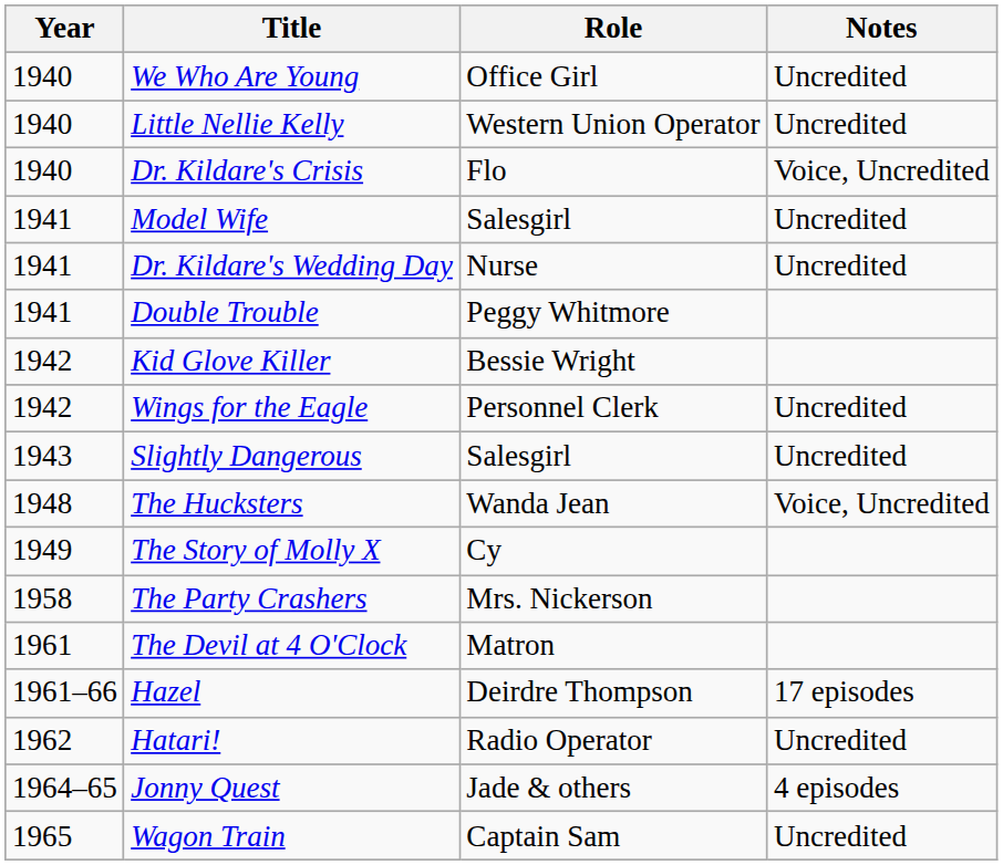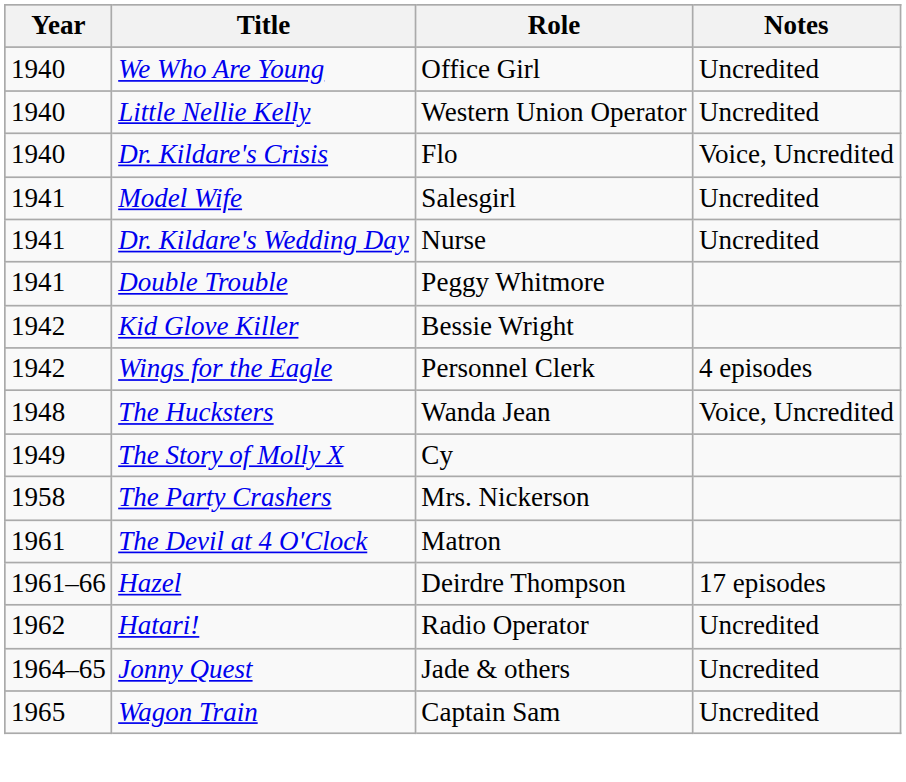 <table class="wikitable">
 <tr>
 <th>Year</th>
 <th>Title</th>
 <th>Role</th>
 <th>Notes</th>
 </tr>
 <tr>
 <td>1940</td>
 <td><em><a href='#'>We Who Are Young</a></em></td>
 <td>Office Girl</td>
 <td>Uncredited</td>
 </tr>
 <tr>
 <td>1940</td>
 <td><em><a href='#'>Little Nellie Kelly</a></em></td>
 <td>Western Union Operator</td>
 <td>Uncredited</td>
 </tr>
 <tr>
 <td>1940</td>
 <td><em><a href='#'>Dr. Kildare's Crisis</a></em></td>
 <td>Flo</td>
 <td>Voice, Uncredited</td>
 </tr>
 <tr>
 <td>1941</td>
 <td><em><a href='#'>Model Wife</a></em></td>
 <td>Salesgirl</td>
 <td>Uncredited</td>
 </tr>
 <tr>
 <td>1941</td>
 <td><em><a href='#'>Dr. Kildare's Wedding Day</a></em></td>
 <td>Nurse</td>
 <td>Uncredited</td>
 </tr>
 <tr>
 <td>1941</td>
 <td><em><a href='#'>Double Trouble</a></em></td>
 <td>Peggy Whitmore</td>
 <td></td>
 </tr>
 <tr>
 <td>1942</td>
 <td><em><a href='#'>Kid Glove Killer</a></em></td>
 <td>Bessie Wright</td>
 <td></td>
 </tr>
 <tr>
 <td>1942</td>
 <td><em><a href='#'>Wings for the Eagle</a></em></td>
 <td>Personnel Clerk</td>
-<td>Uncredited</td>
-</tr>
-<tr>
-<td>1943</td>
-<td><em><a href='#'>Slightly Dangerous</a></em></td>
-<td>Salesgirl</td>
-<td>Uncredited</td>
+<td>4 episodes</td>
 </tr>
 <tr>
 <td>1948</td>
 <td><em><a href='#'>The Hucksters</a></em></td>
 <td>Wanda Jean</td>
 <td>Voice, Uncredited</td>
 </tr>
 <tr>
 <td>1949</td>
 <td><em><a href='#'>The Story of Molly X</a></em></td>
 <td>Cy</td>
 <td></td>
 </tr>
 <tr>
 <td>1958</td>
 <td><em><a href='#'>The Party Crashers</a></em></td>
 <td>Mrs. Nickerson</td>
 <td></td>
 </tr>
 <tr>
 <td>1961</td>
 <td><em><a href='#'>The Devil at 4 O'Clock</a></em></td>
 <td>Matron</td>
 <td></td>
 </tr>
 <tr>
 <td>1961–66</td>
 <td><em><a href='#'>Hazel</a></em></td>
 <td>Deirdre Thompson</td>
 <td>17 episodes</td>
 </tr>
 <tr>
 <td>1962</td>
 <td><em><a href='#'>Hatari!</a></em></td>
 <td>Radio Operator</td>
 <td>Uncredited</td>
 </tr>
 <tr>
 <td>1964–65</td>
 <td><em><a href='#'>Jonny Quest</a></em></td>
 <td>Jade & others</td>
-<td>4 episodes</td>
+<td>Uncredited</td>
 </tr>
 <tr>
 <td>1965</td>
 <td><em><a href='#'>Wagon Train</a></em></td>
 <td>Captain Sam</td>
 <td>Uncredited</td>
 </tr>
 </table>
